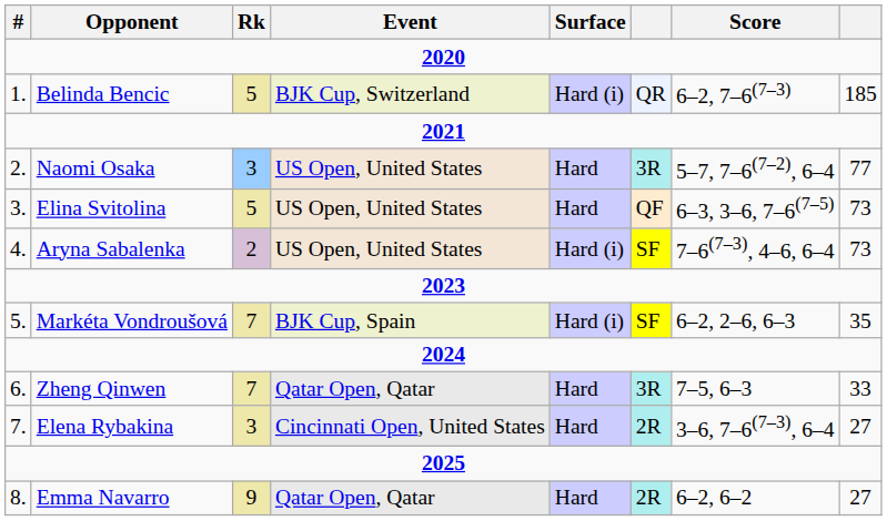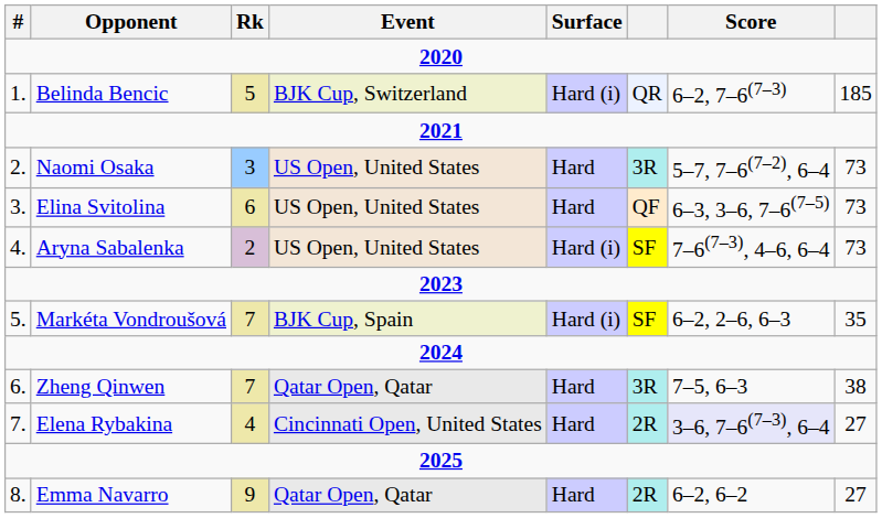 <table class="wikitable sortable">
 <tr>
 <th>#</th>
 <th>Opponent</th>
 <th>Rk</th>
 <th>Event</th>
 <th>Surface</th>
 <th></th>
 <th class="unsortable">Score</th>
 <th></th>
 </tr>
 <tr>
 <td colspan="8" style="text-align:center"><strong><a href='#'>2020</a></strong></td>
 </tr>
 <tr>
 <td>1.</td>
 <td> <a href='#'>Belinda Bencic</a></td>
 <td style="text-align:center; background:#eee8aa">5</td>
 <td style="background:#eff2cf"><a href='#'>BJK Cup</a>, Switzerland</td>
 <td style="background:#CCCCFF">Hard (i)</td>
 <td style="background:#ecf2ff">QR</td>
 <td>6–2, 7–6<sup>(7–3)</sup></td>
 <td style="text-align:center">185</td>
 </tr>
 <tr>
 <td colspan="8" style="text-align:center"><strong><a href='#'>2021</a></strong></td>
 </tr>
 <tr>
 <td>2.</td>
 <td> <a href='#'>Naomi Osaka</a></td>
 <td style="text-align:center; background:#99ccff">3</td>
 <td style="background:#f3e6d7"><a href='#'>US Open</a>, United States</td>
 <td style="background:#CCCCFF">Hard</td>
 <td style="background:#afeeee">3R</td>
 <td>5–7, 7–6<sup>(7–2)</sup>, 6–4</td>
-<td style="text-align:center">77</td>
+<td style="text-align:center">73</td>
 </tr>
 <tr>
 <td>3.</td>
 <td> <a href='#'>Elina Svitolina</a></td>
-<td style="text-align:center; background:#eee8aa">5</td>
+<td style="text-align:center; background:#eee8aa">6</td>
 <td style="background:#f3e6d7">US Open, United States</td>
 <td style="background:#CCCCFF">Hard</td>
 <td style="background:#ffebcd">QF</td>
 <td>6–3, 3–6, 7–6<sup>(7–5)</sup></td>
 <td style="text-align:center">73</td>
 </tr>
 <tr>
 <td>4.</td>
 <td> <a href='#'>Aryna Sabalenka</a></td>
 <td style="text-align:center; background:thistle">2</td>
 <td style="background:#f3e6d7">US Open, United States</td>
 <td style="background:#CCCCFF">Hard (i)</td>
 <td style="background:yellow">SF</td>
 <td>7–6<sup>(7–3)</sup>, 4–6, 6–4</td>
 <td style="text-align:center">73</td>
 </tr>
 <tr>
 <td colspan="8" style="text-align:center"><strong><a href='#'>2023</a></strong></td>
 </tr>
 <tr>
 <td>5.</td>
 <td> <a href='#'>Markéta Vondroušová</a></td>
 <td style="text-align:center; background:#eee8aa">7</td>
 <td style="background:#eff2cf"><a href='#'>BJK Cup</a>, Spain</td>
 <td style="background:#CCCCFF">Hard (i)</td>
 <td style="background:yellow">SF</td>
 <td>6–2, 2–6, 6–3</td>
 <td style="text-align:center">35</td>
 </tr>
 <tr>
 <td colspan="8" style="text-align:center"><strong><a href='#'>2024</a></strong></td>
 </tr>
 <tr>
 <td>6.</td>
 <td> <a href='#'>Zheng Qinwen</a></td>
 <td style="text-align:center; background:#eee8aa">7</td>
 <td style="background:#e9e9e9"><a href='#'>Qatar Open</a>, Qatar</td>
 <td style="background:#CCCCFF">Hard</td>
 <td style="background:#afeeee">3R</td>
 <td>7–5, 6–3</td>
-<td style="text-align:center">33</td>
+<td style="text-align:center">38</td>
 </tr>
 <tr>
 <td>7.</td>
 <td> <a href='#'>Elena Rybakina</a></td>
-<td style="text-align:center; background:#eee8aa">3</td>
+<td style="text-align:center; background:#eee8aa">4</td>
 <td style="background:#e9e9e9"><a href='#'>Cincinnati Open</a>, United States</td>
 <td style="background:#CCCCFF">Hard</td>
 <td style="background:#afeeee">2R</td>
-<td>3–6, 7–6<sup>(7–3)</sup>, 6–4</td>
+<td style="background: lavender;">3–6, 7–6<sup>(7–3)</sup>, 6–4</td>
 <td style="text-align:center">27</td>
 </tr>
 <tr>
 <td colspan="8" style="text-align:center"><strong><a href='#'>2025</a></strong></td>
 </tr>
 <tr>
 <td>8.</td>
 <td> <a href='#'>Emma Navarro</a></td>
 <td style="text-align:center; background:#eee8aa">9</td>
 <td style="background:#e9e9e9"><a href='#'>Qatar Open</a>, Qatar</td>
 <td style="background:#CCCCFF">Hard</td>
 <td style="background:#afeeee">2R</td>
 <td>6–2, 6–2</td>
 <td style="text-align:center">27</td>
 </tr>
 </table>
